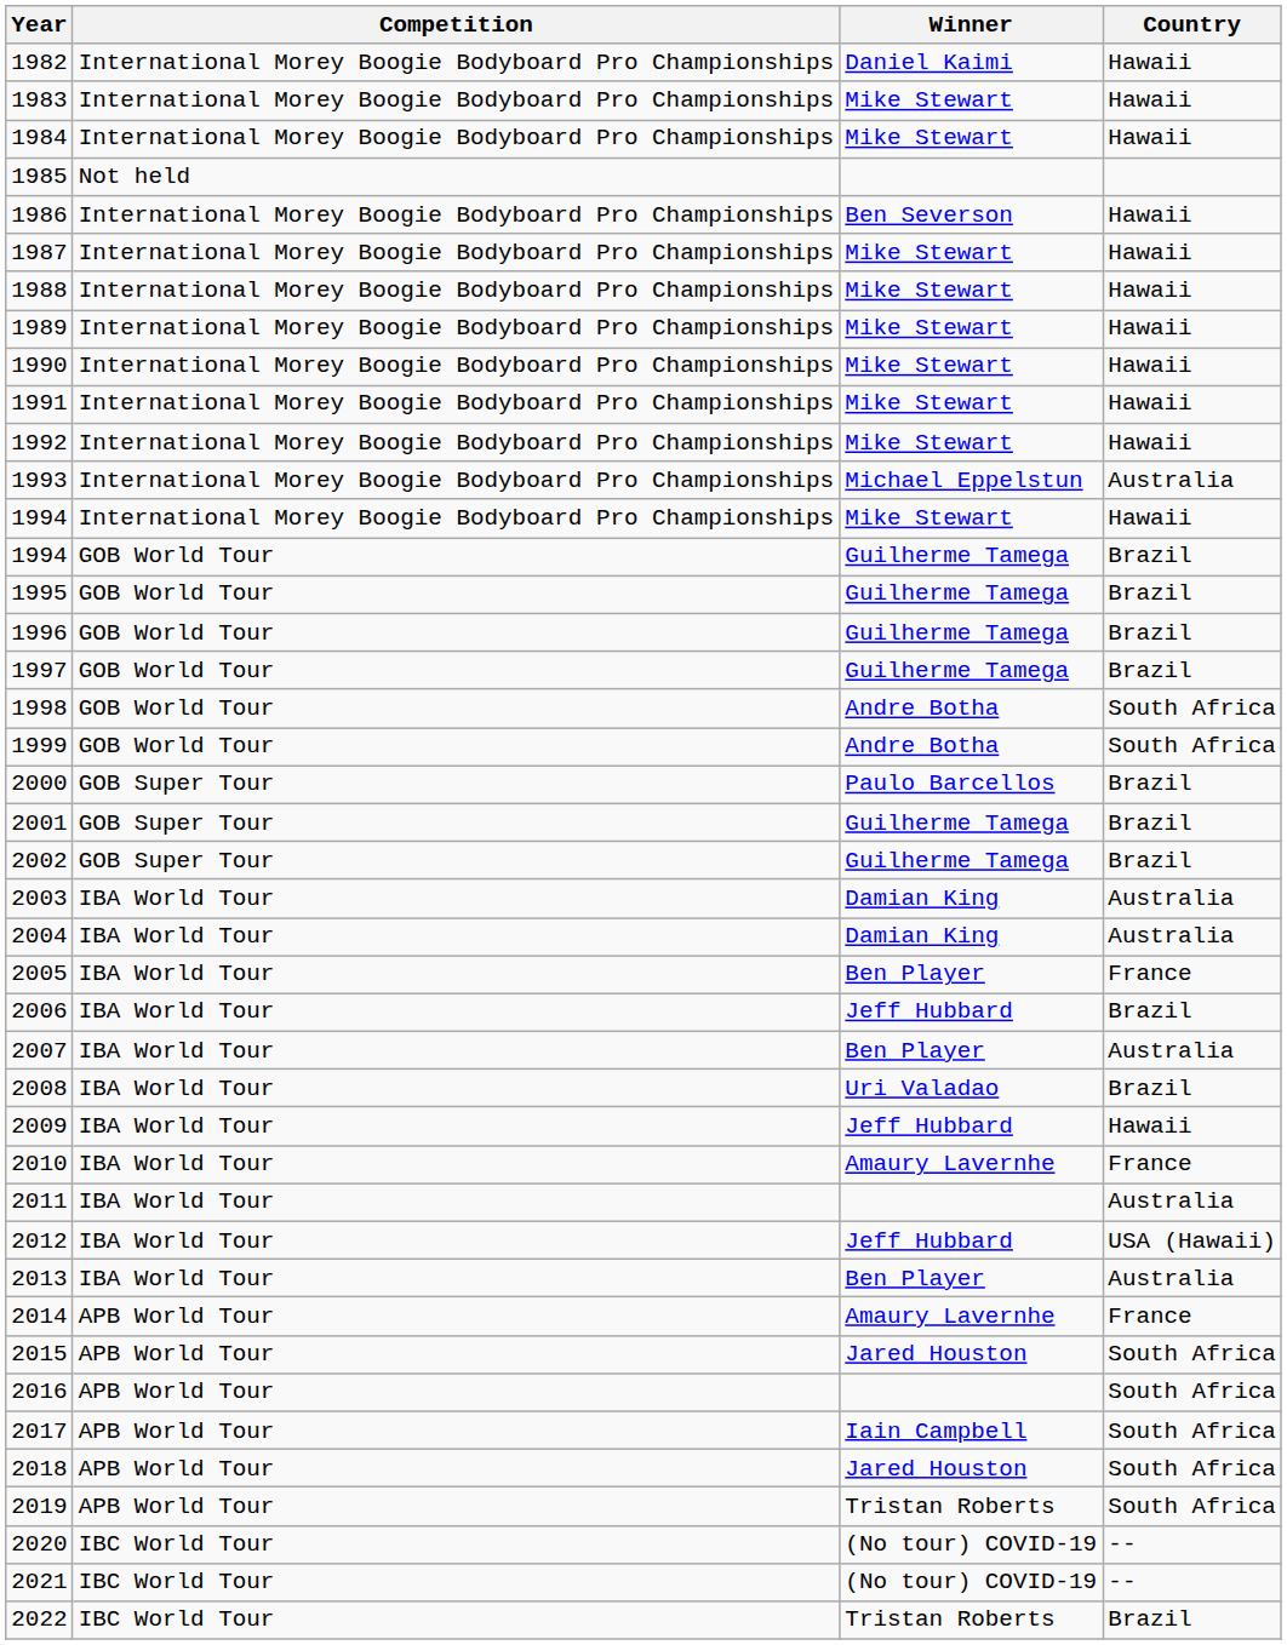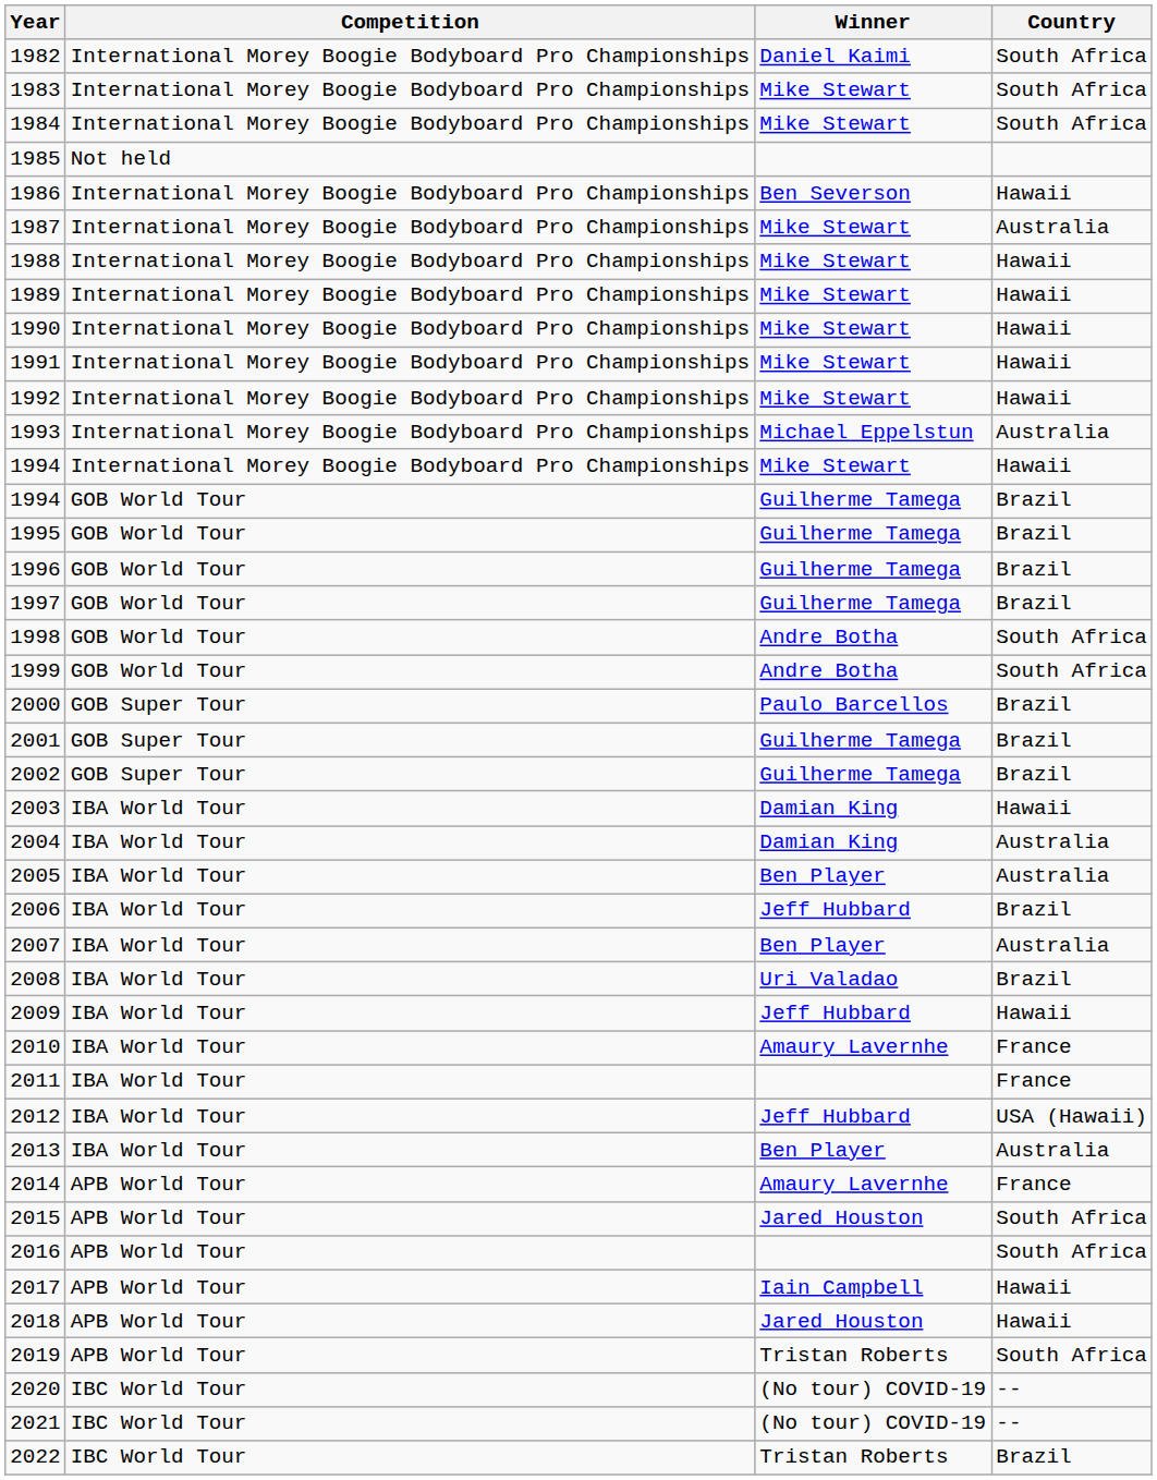 <table class="wikitable sortable" border="1">
 <tr>
 <th>Year</th>
 <th>Competition</th>
 <th>Winner</th>
 <th>Country</th>
 </tr>
 <tr>
 <td>1982</td>
 <td>International Morey Boogie Bodyboard Pro Championships</td>
 <td><a href='#'>Daniel Kaimi</a></td>
-<td>Hawaii</td>
+<td>South Africa</td>
 </tr>
 <tr>
 <td>1983</td>
 <td>International Morey Boogie Bodyboard Pro Championships</td>
 <td><a href='#'>Mike Stewart</a></td>
-<td>Hawaii</td>
+<td>South Africa</td>
 </tr>
 <tr>
 <td>1984</td>
 <td>International Morey Boogie Bodyboard Pro Championships</td>
 <td><a href='#'>Mike Stewart</a></td>
-<td>Hawaii</td>
+<td>South Africa</td>
 </tr>
 <tr>
 <td>1985</td>
 <td>Not held</td>
 <td></td>
 <td></td>
 </tr>
 <tr>
 <td>1986</td>
 <td>International Morey Boogie Bodyboard Pro Championships</td>
 <td><a href='#'>Ben Severson</a></td>
 <td>Hawaii</td>
 </tr>
 <tr>
 <td>1987</td>
 <td>International Morey Boogie Bodyboard Pro Championships</td>
 <td><a href='#'>Mike Stewart</a></td>
-<td>Hawaii</td>
+<td>Australia</td>
 </tr>
 <tr>
 <td>1988</td>
 <td>International Morey Boogie Bodyboard Pro Championships</td>
 <td><a href='#'>Mike Stewart</a></td>
 <td>Hawaii</td>
 </tr>
 <tr>
 <td>1989</td>
 <td>International Morey Boogie Bodyboard Pro Championships</td>
 <td><a href='#'>Mike Stewart</a></td>
 <td>Hawaii</td>
 </tr>
 <tr>
 <td>1990</td>
 <td>International Morey Boogie Bodyboard Pro Championships</td>
 <td><a href='#'>Mike Stewart</a></td>
 <td>Hawaii</td>
 </tr>
 <tr>
 <td>1991</td>
 <td>International Morey Boogie Bodyboard Pro Championships</td>
 <td><a href='#'>Mike Stewart</a></td>
 <td>Hawaii</td>
 </tr>
 <tr>
 <td>1992</td>
 <td>International Morey Boogie Bodyboard Pro Championships</td>
 <td><a href='#'>Mike Stewart</a></td>
 <td>Hawaii</td>
 </tr>
 <tr>
 <td>1993</td>
 <td>International Morey Boogie Bodyboard Pro Championships</td>
 <td><a href='#'>Michael Eppelstun</a></td>
 <td>Australia</td>
 </tr>
 <tr>
 <td>1994</td>
 <td>International Morey Boogie Bodyboard Pro Championships</td>
 <td><a href='#'>Mike Stewart</a></td>
 <td>Hawaii</td>
 </tr>
 <tr>
 <td>1994</td>
 <td>GOB World Tour</td>
 <td><a href='#'>Guilherme Tamega</a></td>
 <td>Brazil</td>
 </tr>
 <tr>
 <td>1995</td>
 <td>GOB World Tour</td>
 <td><a href='#'>Guilherme Tamega</a></td>
 <td>Brazil</td>
 </tr>
 <tr>
 <td>1996</td>
 <td>GOB World Tour</td>
 <td><a href='#'>Guilherme Tamega</a></td>
 <td>Brazil</td>
 </tr>
 <tr>
 <td>1997</td>
 <td>GOB World Tour</td>
 <td><a href='#'>Guilherme Tamega</a></td>
 <td>Brazil</td>
 </tr>
 <tr>
 <td>1998</td>
 <td>GOB World Tour</td>
 <td><a href='#'>Andre Botha</a></td>
 <td>South Africa</td>
 </tr>
 <tr>
 <td>1999</td>
 <td>GOB World Tour</td>
 <td><a href='#'>Andre Botha</a></td>
 <td>South Africa</td>
 </tr>
 <tr>
 <td>2000</td>
 <td>GOB Super Tour</td>
 <td><a href='#'>Paulo Barcellos</a></td>
 <td>Brazil</td>
 </tr>
 <tr>
 <td>2001</td>
 <td>GOB Super Tour</td>
 <td><a href='#'>Guilherme Tamega</a></td>
 <td>Brazil</td>
 </tr>
 <tr>
 <td>2002</td>
 <td>GOB Super Tour</td>
 <td><a href='#'>Guilherme Tamega</a></td>
 <td>Brazil</td>
 </tr>
 <tr>
 <td>2003</td>
 <td>IBA World Tour</td>
 <td><a href='#'>Damian King</a></td>
-<td>Australia</td>
+<td>Hawaii</td>
 </tr>
 <tr>
 <td>2004</td>
 <td>IBA World Tour</td>
 <td><a href='#'>Damian King</a></td>
 <td>Australia</td>
 </tr>
 <tr>
 <td>2005</td>
 <td>IBA World Tour</td>
 <td><a href='#'>Ben Player</a></td>
-<td>France</td>
+<td>Australia</td>
 </tr>
 <tr>
 <td>2006</td>
 <td>IBA World Tour</td>
 <td><a href='#'>Jeff Hubbard</a></td>
 <td>Brazil</td>
 </tr>
 <tr>
 <td>2007</td>
 <td>IBA World Tour</td>
 <td><a href='#'>Ben Player</a></td>
 <td>Australia</td>
 </tr>
 <tr>
 <td>2008</td>
 <td>IBA World Tour</td>
 <td><a href='#'>Uri Valadao</a></td>
 <td>Brazil</td>
 </tr>
 <tr>
 <td>2009</td>
 <td>IBA World Tour</td>
 <td><a href='#'>Jeff Hubbard</a></td>
 <td>Hawaii</td>
 </tr>
 <tr>
 <td>2010</td>
 <td>IBA World Tour</td>
 <td><a href='#'>Amaury Lavernhe</a></td>
 <td>France</td>
 </tr>
 <tr>
 <td>2011</td>
 <td>IBA World Tour</td>
 <td></td>
-<td>Australia</td>
+<td>France</td>
 </tr>
 <tr>
 <td>2012</td>
 <td>IBA World Tour</td>
 <td><a href='#'>Jeff Hubbard</a></td>
 <td>USA (Hawaii)</td>
 </tr>
 <tr>
 <td>2013</td>
 <td>IBA World Tour</td>
 <td><a href='#'>Ben Player</a></td>
 <td>Australia</td>
 </tr>
 <tr>
 <td>2014</td>
 <td>APB World Tour</td>
 <td><a href='#'>Amaury Lavernhe</a></td>
 <td>France</td>
 </tr>
 <tr>
 <td>2015</td>
 <td>APB World Tour</td>
 <td><a href='#'>Jared Houston</a></td>
 <td>South Africa</td>
 </tr>
 <tr>
 <td>2016</td>
 <td>APB World Tour</td>
 <td></td>
 <td>South Africa</td>
 </tr>
 <tr>
 <td>2017</td>
 <td>APB World Tour</td>
 <td><a href='#'>Iain Campbell</a></td>
-<td>South Africa</td>
+<td>Hawaii</td>
 </tr>
 <tr>
 <td>2018</td>
 <td>APB World Tour</td>
 <td><a href='#'>Jared Houston</a></td>
-<td>South Africa</td>
+<td>Hawaii</td>
 </tr>
 <tr>
 <td>2019</td>
 <td>APB World Tour</td>
 <td>Tristan Roberts</td>
 <td>South Africa</td>
 </tr>
 <tr>
 <td>2020</td>
 <td>IBC World Tour</td>
 <td>(No tour) COVID-19</td>
 <td>--</td>
 </tr>
 <tr>
 <td>2021</td>
 <td>IBC World Tour</td>
 <td>(No tour) COVID-19</td>
 <td>--</td>
 </tr>
 <tr>
 <td>2022</td>
 <td>IBC World Tour</td>
 <td>Tristan Roberts</td>
 <td>Brazil</td>
 </tr>
 </table>
